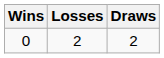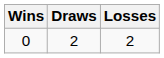 <table class="wikitable">
 <tr>
 <th>Wins</th>
+<th>Draws</th>
 <th>Losses</th>
-<th>Draws</th>
 </tr>
 <tr>
 <td align=center>0</td>
 <td align=center>2</td>
 <td align=center>2</td>
 </tr>
 </table>
